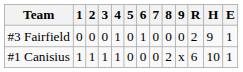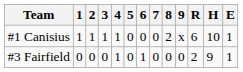 <table class="wikitable">
 <tr>
 <th>Team</th>
 <th>1</th>
 <th>2</th>
 <th>3</th>
 <th>4</th>
 <th>5</th>
 <th>6</th>
 <th>7</th>
 <th>8</th>
 <th>9</th>
 <th>R</th>
 <th>H</th>
 <th>E</th>
 </tr>
 <tr>
+<td>#1 Canisius</td>
+<td>1</td>
+<td>1</td>
+<td>1</td>
+<td>1</td>
+<td>0</td>
+<td>0</td>
+<td>0</td>
+<td>2</td>
+<td>x</td>
+<td>6</td>
+<td>10</td>
+<td>1</td>
+</tr>
+<tr>
 <td>#3 Fairfield</td>
 <td>0</td>
 <td>0</td>
 <td>0</td>
 <td>1</td>
 <td>0</td>
 <td>1</td>
 <td>0</td>
 <td>0</td>
 <td>0</td>
 <td>2</td>
 <td>9</td>
 <td>1</td>
 </tr>
-<tr>
-<td>#1 Canisius</td>
-<td>1</td>
-<td>1</td>
-<td>1</td>
-<td>1</td>
-<td>0</td>
-<td>0</td>
-<td>0</td>
-<td>2</td>
-<td>x</td>
-<td>6</td>
-<td>10</td>
-<td>1</td>
-</tr>
 </table>
